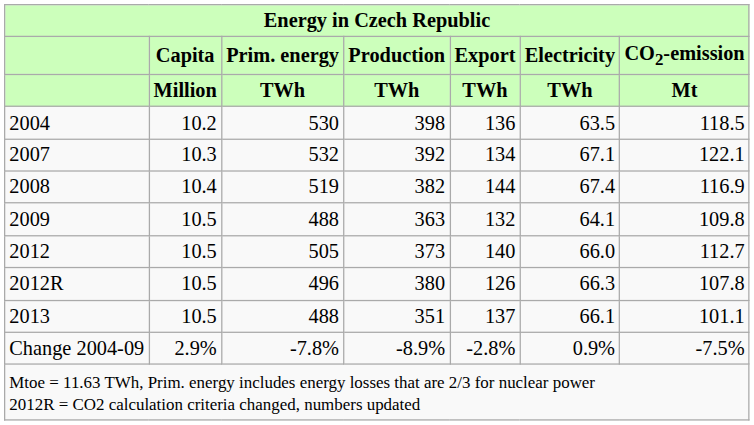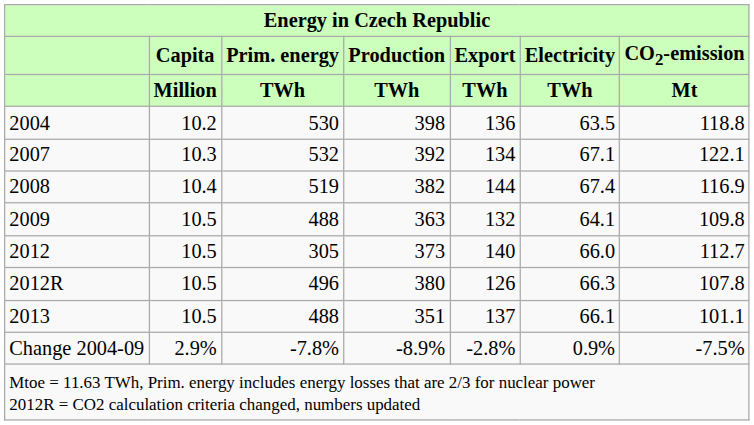 <table class="wikitable">
 <tr>
 <th colspan="7" align="center" style="background-color: #cfb;">Energy in Czech Republic</th>
 </tr>
 <tr>
 <th style="background-color: #cfb;"></th>
 <th style="background-color: #cfb;">Capita</th>
 <th style="background-color: #cfb;">Prim. energy</th>
 <th style="background-color: #cfb;">Production</th>
 <th style="background-color: #cfb;">Export</th>
 <th style="background-color: #cfb;">Electricity</th>
 <th style="background-color: #cfb;">CO<sub>2</sub>-emission</th>
 </tr>
 <tr ---->
 <th style="background-color: #cfb;"></th>
 <th style="background-color: #cfb;">Million</th>
 <th style="background-color: #cfb;">TWh</th>
 <th style="background-color: #cfb;">TWh</th>
 <th style="background-color: #cfb;">TWh</th>
 <th style="background-color: #cfb;">TWh</th>
 <th style="background-color: #cfb;">Mt</th>
 </tr>
 <tr ---->
 <td align="left">2004</td>
 <td align="right">10.2</td>
 <td align="right">530</td>
 <td align="right">398</td>
 <td align="right">136</td>
 <td align="right">63.5</td>
-<td align="right">118.5</td>
+<td align="right">118.8</td>
 </tr>
 <tr ---->
 <td align="left">2007</td>
 <td align="right">10.3</td>
 <td align="right">532</td>
 <td align="right">392</td>
 <td align="right">134</td>
 <td align="right">67.1</td>
 <td align="right">122.1</td>
 </tr>
 <tr ---->
 <td align="left">2008</td>
 <td align="right">10.4</td>
 <td align="right">519</td>
 <td align="right">382</td>
 <td align="right">144</td>
 <td align="right">67.4</td>
 <td align="right">116.9</td>
 </tr>
 <tr ---->
 <td align="left">2009</td>
 <td align="right">10.5</td>
 <td align="right">488</td>
 <td align="right">363</td>
 <td align="right">132</td>
 <td align="right">64.1</td>
 <td align="right">109.8</td>
 </tr>
 <tr ---->
 <td align="left">2012</td>
 <td align="right">10.5</td>
-<td align="right">505</td>
+<td align="right">305</td>
 <td align="right">373</td>
 <td align="right">140</td>
 <td align="right">66.0</td>
 <td align="right">112.7</td>
 </tr>
 <tr ---->
 <td align="left">2012R</td>
 <td align="right">10.5</td>
 <td align="right">496</td>
 <td align="right">380</td>
 <td align="right">126</td>
 <td align="right">66.3</td>
 <td align="right">107.8</td>
 </tr>
 <tr ---->
 <td align="left">2013</td>
 <td align="right">10.5</td>
 <td align="right">488</td>
 <td align="right">351</td>
 <td align="right">137</td>
 <td align="right">66.1</td>
 <td align="right">101.1</td>
 </tr>
 <tr ---->
 <td align="left">Change 2004-09</td>
 <td align="right">2.9%</td>
 <td align="right">-7.8%</td>
 <td align="right">-8.9%</td>
 <td align="right">-2.8%</td>
 <td align="right">0.9%</td>
 <td align="right">-7.5%</td>
 </tr>
 <tr ---->
 <td align="left" colspan=7><small> Mtoe = 11.63 TWh, Prim. energy includes energy losses that are 2/3 for nuclear power</small><br><small>2012R = CO2 calculation criteria changed, numbers updated </small></td>
 </tr>
 </table>
